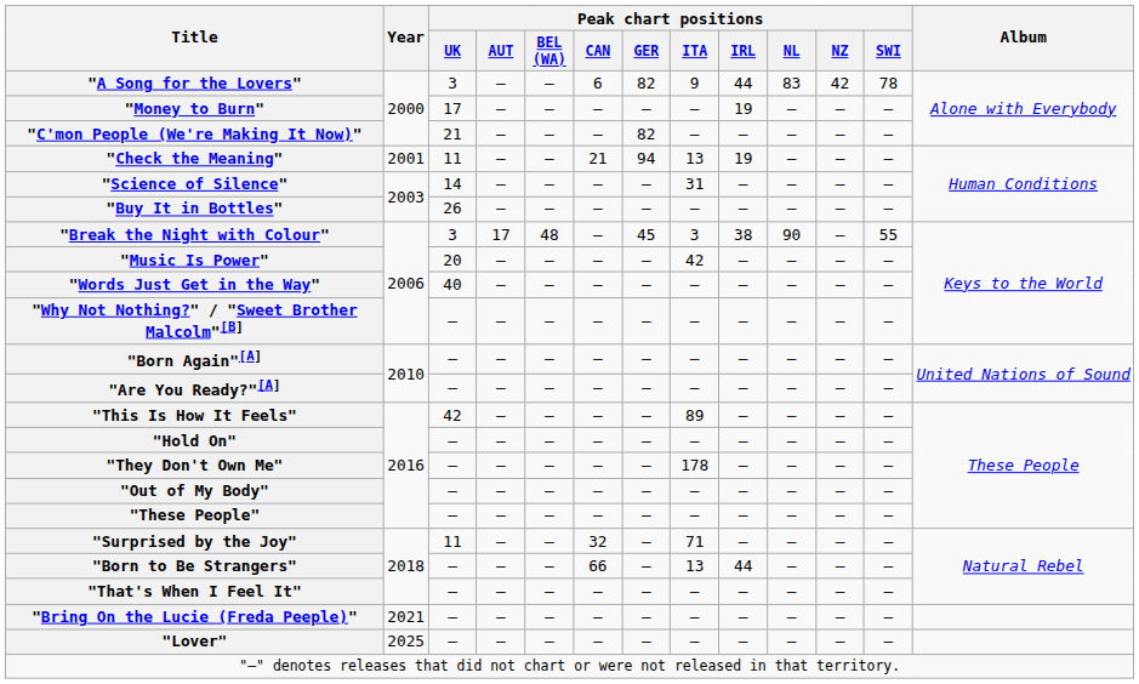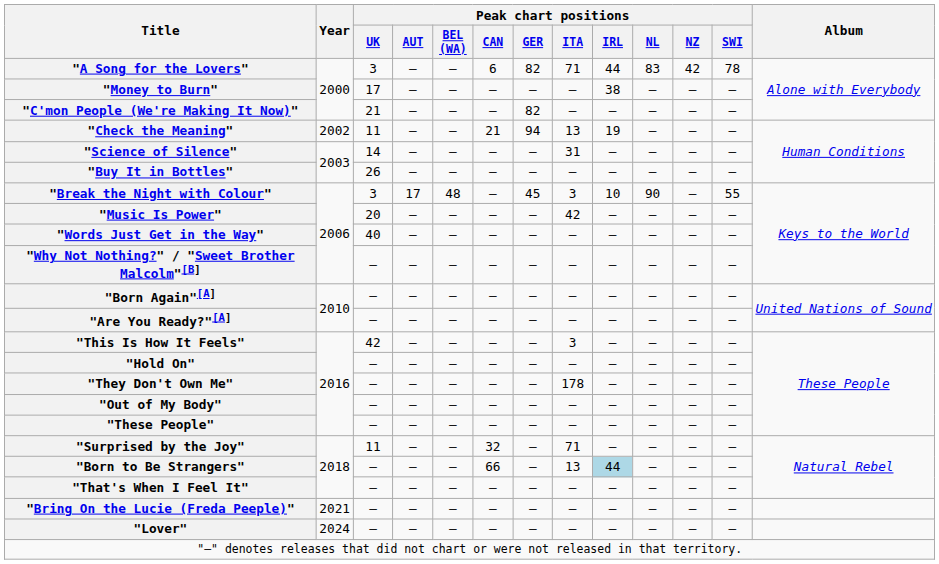 <table class="wikitable plainrowheaders" style="text-align:center;" border="1">
 <tr>
 <th scope="col" rowspan="2" style="width:24em;">Title</th>
 <th scope="col" rowspan="2">Year</th>
 <th scope="col" colspan="10">Peak chart positions</th>
 <th scope="col" rowspan="2">Album</th>
 </tr>
 <tr>
 <th scope="col" style="width:3em;font-size:90%;"><a href='#'>UK</a><br></th>
 <th scope="col" style="width:3em;font-size:90%;"><a href='#'>AUT</a><br></th>
 <th scope="col" style="width:3em;font-size:90%;"><a href='#'>BEL<br>(WA)</a><br></th>
 <th scope="col" style="width:3em;font-size:90%;"><a href='#'>CAN</a><br></th>
 <th scope="col" style="width:3em;font-size:90%;"><a href='#'>GER</a><br></th>
 <th scope="col" style="width:3em;font-size:90%;"><a href='#'>ITA</a><br></th>
 <th scope="col" style="width:3em;font-size:90%;"><a href='#'>IRL</a><br></th>
 <th scope="col" style="width:3em;font-size:90%;"><a href='#'>NL</a><br></th>
 <th scope="col" style="width:3em;font-size:90%;"><a href='#'>NZ</a><br></th>
 <th scope="col" style="width:3em;font-size:90%;"><a href='#'>SWI</a><br></th>
 </tr>
 <tr>
 <th scope="row">"<a href='#'>A Song for the Lovers</a>"</th>
 <td rowspan="3">2000</td>
 <td>3</td>
 <td>—</td>
 <td>—</td>
 <td>6</td>
 <td>82</td>
-<td>9</td>
+<td>71</td>
 <td>44</td>
 <td>83</td>
 <td>42</td>
 <td>78</td>
 <td rowspan="3"><em><a href='#'>Alone with Everybody</a></em></td>
 </tr>
 <tr>
 <th scope="row">"<a href='#'>Money to Burn</a>"</th>
 <td>17</td>
 <td>—</td>
 <td>—</td>
 <td>—</td>
 <td>—</td>
 <td>—</td>
-<td>19</td>
+<td>38</td>
 <td>—</td>
 <td>—</td>
 <td>—</td>
 </tr>
 <tr>
 <th scope="row">"<a href='#'>C'mon People (We're Making It Now)</a>"</th>
 <td>21</td>
 <td>—</td>
 <td>—</td>
 <td>—</td>
 <td>82</td>
 <td>—</td>
 <td>—</td>
 <td>—</td>
 <td>—</td>
 <td>—</td>
 </tr>
 <tr>
 <th scope="row">"<a href='#'>Check the Meaning</a>"</th>
-<td>2001</td>
+<td>2002</td>
 <td>11</td>
 <td>—</td>
 <td>—</td>
 <td>21</td>
 <td>94</td>
 <td>13</td>
 <td>19</td>
 <td>—</td>
 <td>—</td>
 <td>—</td>
 <td rowspan="3"><em><a href='#'>Human Conditions</a></em></td>
 </tr>
 <tr>
 <th scope="row">"<a href='#'>Science of Silence</a>"</th>
 <td rowspan="2">2003</td>
 <td>14</td>
 <td>—</td>
 <td>—</td>
 <td>—</td>
 <td>—</td>
 <td>31</td>
 <td>—</td>
 <td>—</td>
 <td>—</td>
 <td>—</td>
 </tr>
 <tr>
 <th scope="row">"<a href='#'>Buy It in Bottles</a>"</th>
 <td>26</td>
 <td>—</td>
 <td>—</td>
 <td>—</td>
 <td>—</td>
 <td>—</td>
 <td>—</td>
 <td>—</td>
 <td>—</td>
 <td>—</td>
 </tr>
 <tr>
 <th scope="row">"<a href='#'>Break the Night with Colour</a>"</th>
 <td rowspan="4">2006</td>
 <td>3</td>
 <td>17</td>
 <td>48</td>
 <td>—</td>
 <td>45</td>
 <td>3</td>
-<td>38</td>
+<td>10</td>
 <td>90</td>
 <td>—</td>
 <td>55</td>
 <td rowspan="4"><em><a href='#'>Keys to the World</a></em></td>
 </tr>
 <tr>
 <th scope="row">"<a href='#'>Music Is Power</a>"</th>
 <td>20</td>
 <td>—</td>
 <td>—</td>
 <td>—</td>
 <td>—</td>
 <td>42</td>
 <td>—</td>
 <td>—</td>
 <td>—</td>
 <td>—</td>
 </tr>
 <tr>
 <th scope="row">"<a href='#'>Words Just Get in the Way</a>"</th>
 <td>40</td>
 <td>—</td>
 <td>—</td>
 <td>—</td>
 <td>—</td>
 <td>—</td>
 <td>—</td>
 <td>—</td>
 <td>—</td>
 <td>—</td>
 </tr>
 <tr>
 <th scope="row">"<a href='#'>Why Not Nothing?</a>" / "<a href='#'>Sweet Brother Malcolm</a>"<sup><a href='#'>[B</a>]</sup></th>
 <td>—</td>
 <td>—</td>
 <td>—</td>
 <td>—</td>
 <td>—</td>
 <td>—</td>
 <td>—</td>
 <td>—</td>
 <td>—</td>
 <td>—</td>
 </tr>
 <tr>
 <th scope="row">"Born Again"<sup><a href='#'>[A</a>]</sup></th>
 <td rowspan="2">2010</td>
 <td>—</td>
 <td>—</td>
 <td>—</td>
 <td>—</td>
 <td>—</td>
 <td>—</td>
 <td>—</td>
 <td>—</td>
 <td>—</td>
 <td>—</td>
 <td rowspan="2"><em><a href='#'>United Nations of Sound</a></em></td>
 </tr>
 <tr>
 <th scope="row">"Are You Ready?"<sup><a href='#'>[A</a>]</sup></th>
 <td>—</td>
 <td>—</td>
 <td>—</td>
 <td>—</td>
 <td>—</td>
 <td>—</td>
 <td>—</td>
 <td>—</td>
 <td>—</td>
 <td>—</td>
 </tr>
 <tr>
 <th scope="row">"This Is How It Feels"</th>
 <td rowspan="5">2016</td>
 <td>42</td>
 <td>—</td>
 <td>—</td>
 <td>—</td>
 <td>—</td>
-<td>89</td>
+<td>3</td>
 <td>—</td>
 <td>—</td>
 <td>—</td>
 <td>—</td>
 <td rowspan="5"><em><a href='#'>These People</a></em></td>
 </tr>
 <tr>
 <th scope="row">"Hold On"</th>
 <td>—</td>
 <td>—</td>
 <td>—</td>
 <td>—</td>
 <td>—</td>
 <td>—</td>
 <td>—</td>
 <td>—</td>
 <td>—</td>
 <td>—</td>
 </tr>
 <tr>
 <th scope="row">"They Don't Own Me"</th>
 <td>—</td>
 <td>—</td>
 <td>—</td>
 <td>—</td>
 <td>—</td>
 <td>178</td>
 <td>—</td>
 <td>—</td>
 <td>—</td>
 <td>—</td>
 </tr>
 <tr>
 <th scope="row">"Out of My Body"</th>
 <td>—</td>
 <td>—</td>
 <td>—</td>
 <td>—</td>
 <td>—</td>
 <td>—</td>
 <td>—</td>
 <td>—</td>
 <td>—</td>
 <td>—</td>
 </tr>
 <tr>
 <th scope="row">"These People"</th>
 <td>—</td>
 <td>—</td>
 <td>—</td>
 <td>—</td>
 <td>—</td>
 <td>—</td>
 <td>—</td>
 <td>—</td>
 <td>—</td>
 <td>—</td>
 </tr>
 <tr>
 <th scope="row">"Surprised by the Joy"</th>
 <td rowspan="3">2018</td>
 <td>11</td>
 <td>—</td>
 <td>—</td>
 <td>32</td>
 <td>—</td>
 <td>71</td>
 <td>—</td>
 <td>—</td>
 <td>—</td>
 <td>—</td>
 <td rowspan="3"><em><a href='#'>Natural Rebel</a></em></td>
 </tr>
 <tr>
 <th scope="row">"Born to Be Strangers"</th>
 <td>—</td>
 <td>—</td>
 <td>—</td>
 <td>66</td>
 <td>—</td>
 <td>13</td>
-<td>44</td>
+<td style="background: lightblue;">44</td>
 <td>—</td>
 <td>—</td>
 <td>—</td>
 </tr>
 <tr>
 <th scope="row">"That's When I Feel It"</th>
 <td>—</td>
 <td>—</td>
 <td>—</td>
 <td>—</td>
 <td>—</td>
 <td>—</td>
 <td>—</td>
 <td>—</td>
 <td>—</td>
 <td>—</td>
 </tr>
 <tr>
 <th scope="row">"<a href='#'>Bring On the Lucie (Freda Peeple)</a>"</th>
 <td>2021</td>
 <td>—</td>
 <td>—</td>
 <td>—</td>
 <td>—</td>
 <td>—</td>
 <td>—</td>
 <td>—</td>
 <td>—</td>
 <td>—</td>
 <td>—</td>
 <td></td>
 </tr>
 <tr>
 <th scope="row">"Lover"</th>
-<td>2025</td>
+<td>2024</td>
 <td>—</td>
 <td>—</td>
 <td>—</td>
 <td>—</td>
 <td>—</td>
 <td>—</td>
 <td>—</td>
 <td>—</td>
 <td>—</td>
 <td>—</td>
 <td></td>
 </tr>
 <tr>
 <td colspan="14" style="font-size:90%">"—" denotes releases that did not chart or were not released in that territory.</td>
 </tr>
 </table>
